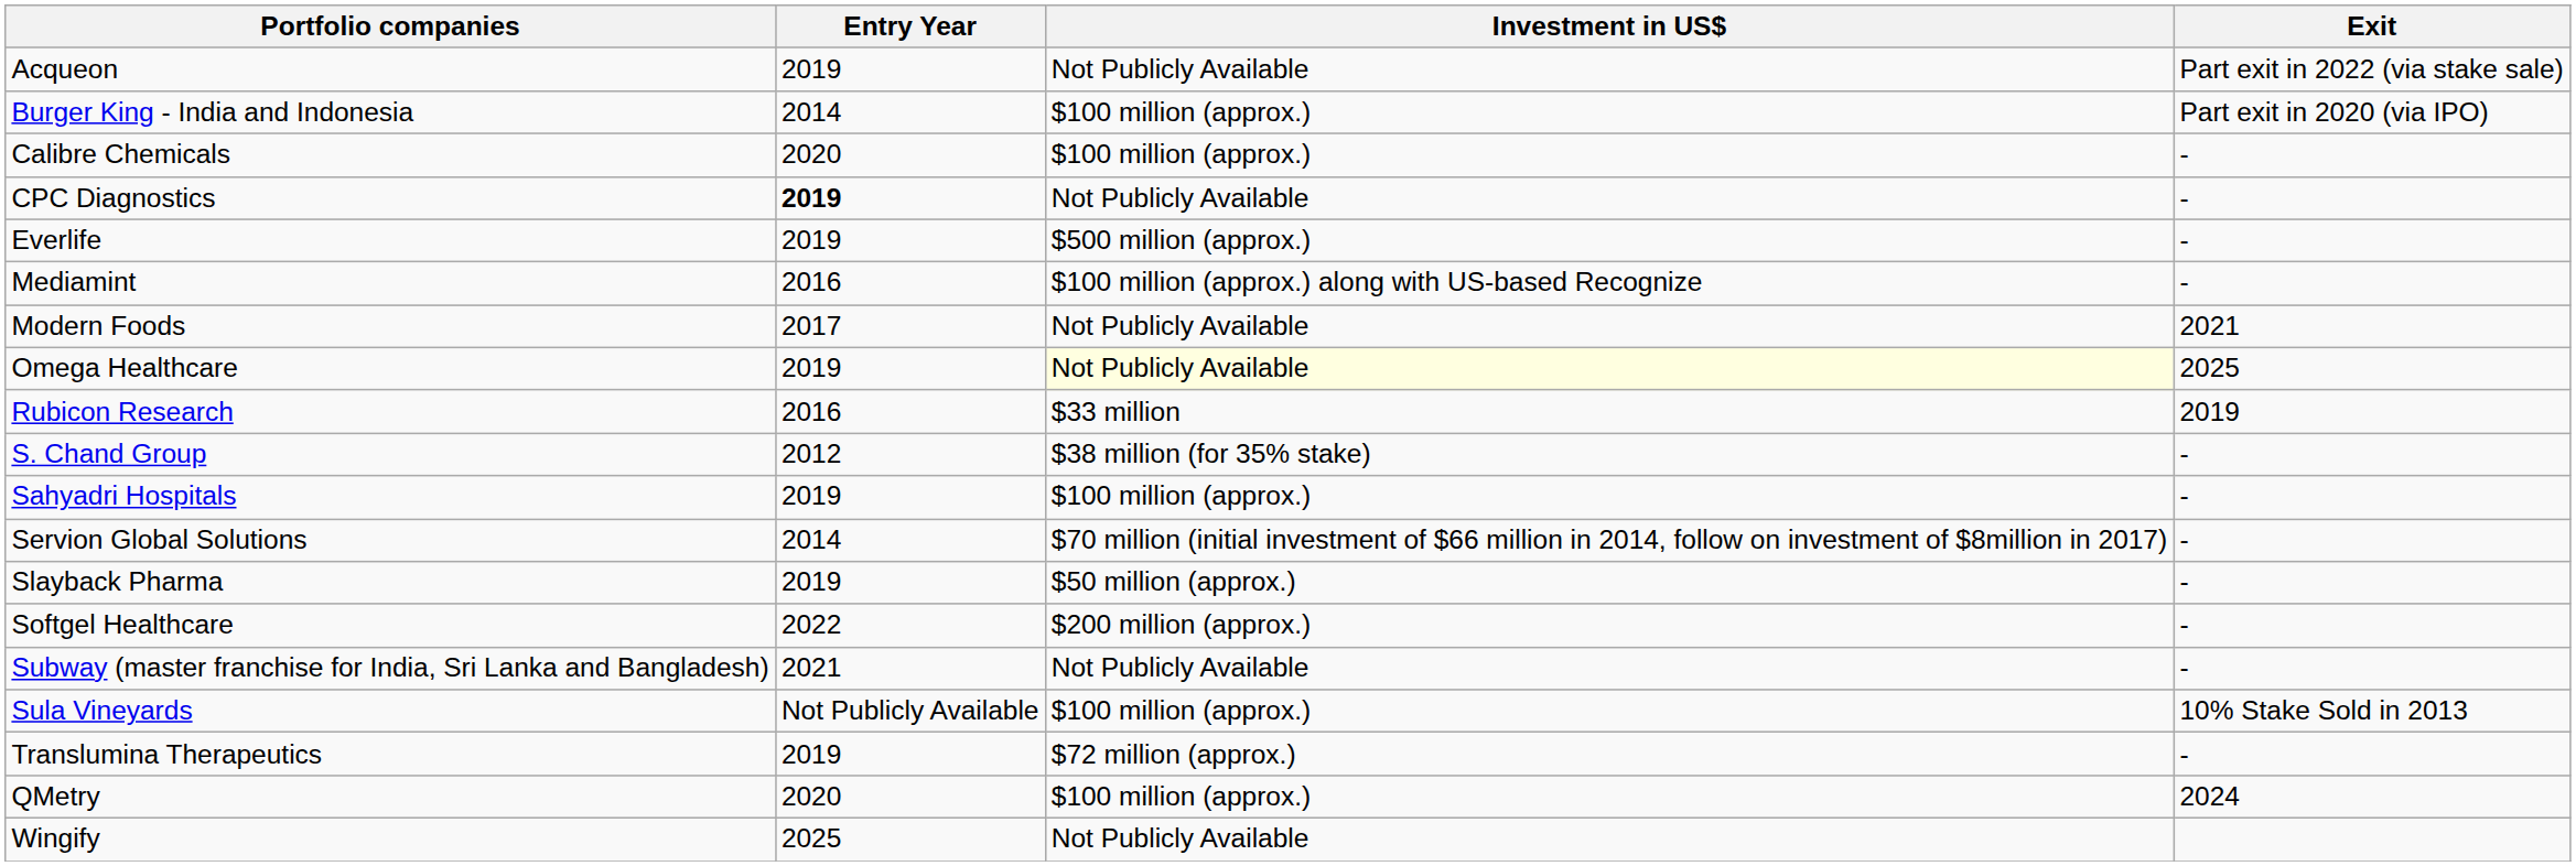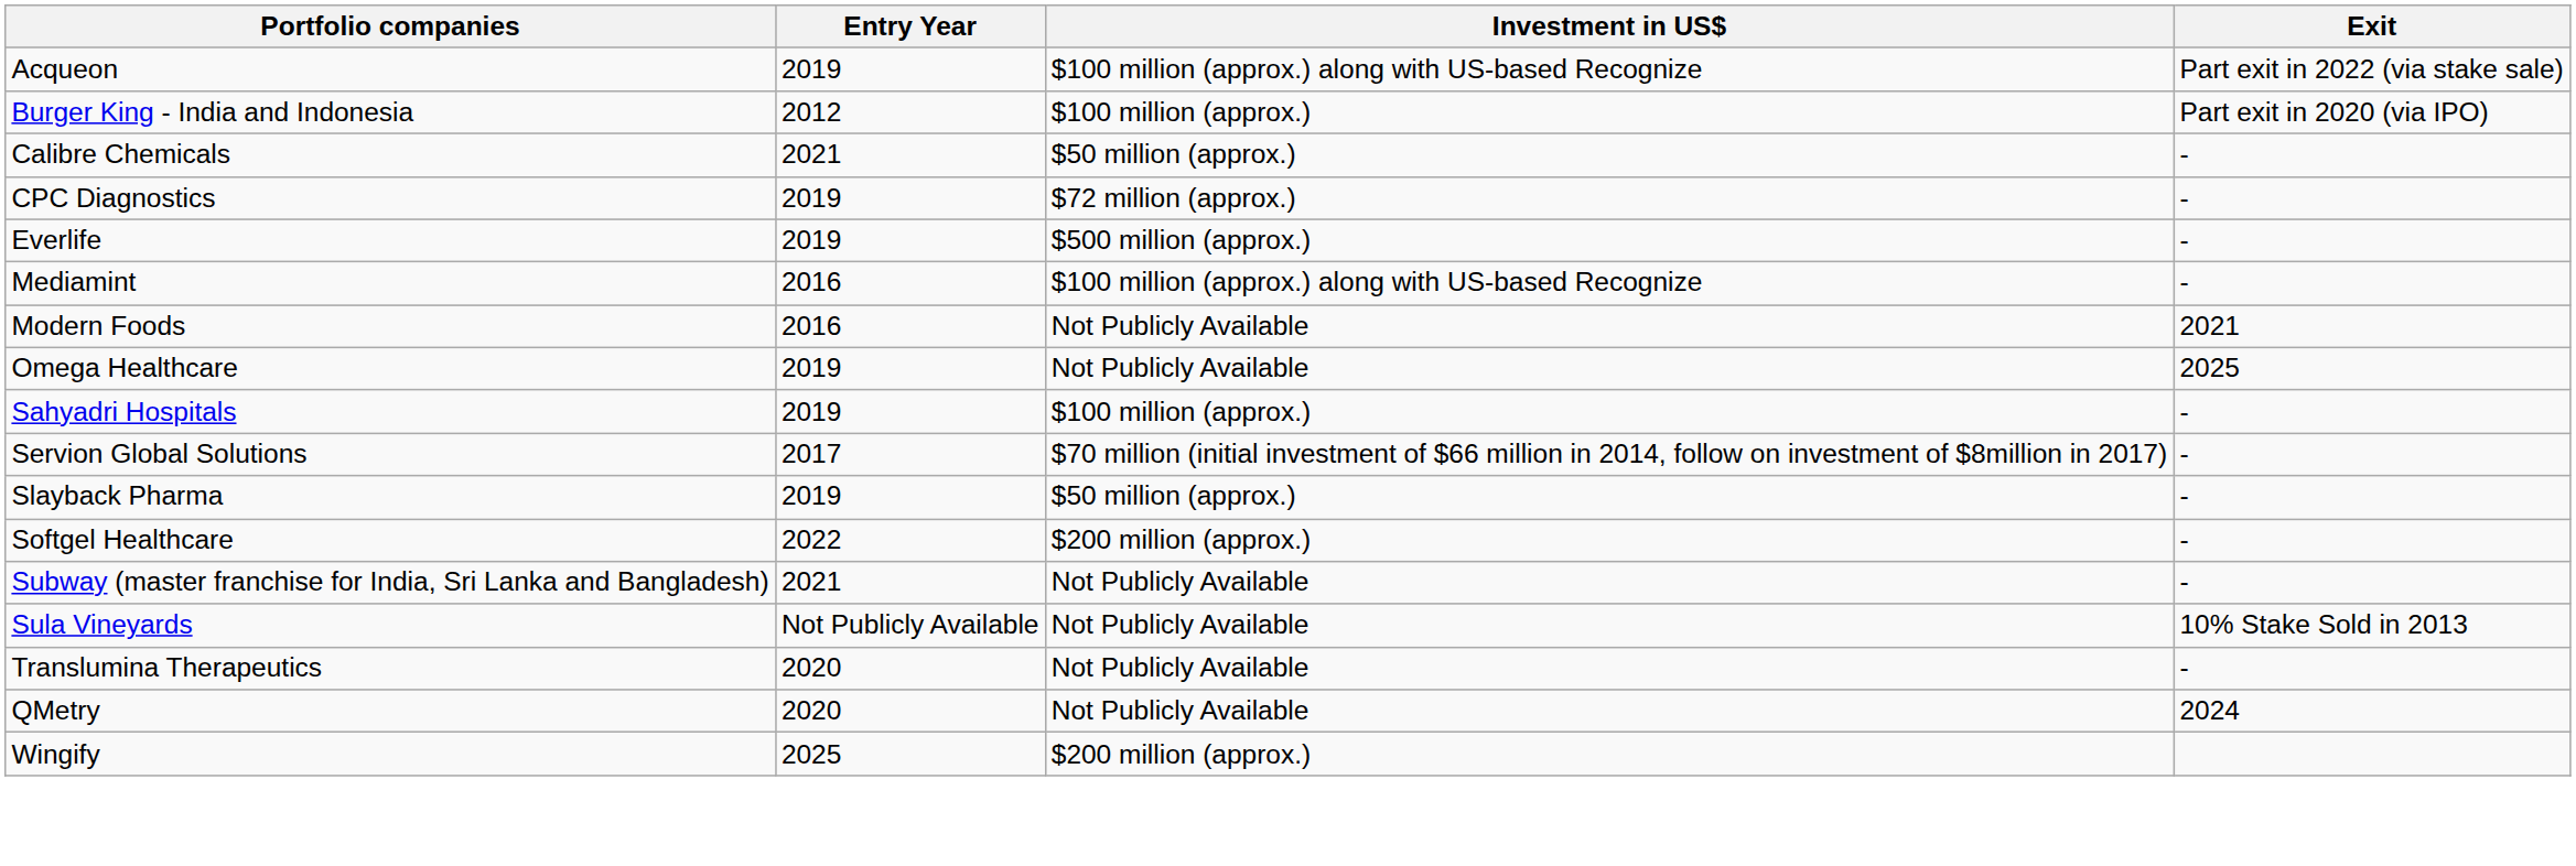 <table class="wikitable">
 <tr>
 <th>Portfolio companies</th>
 <th>Entry Year</th>
 <th>Investment in US$</th>
 <th>Exit</th>
 </tr>
 <tr>
 <td>Acqueon</td>
 <td>2019</td>
-<td>Not Publicly Available</td>
+<td>$100 million (approx.) along with US-based Recognize</td>
 <td>Part exit in 2022 (via stake sale)</td>
 </tr>
 <tr>
 <td><a href='#'>Burger King</a> - India and Indonesia</td>
-<td>2014</td>
+<td>2012</td>
 <td>$100 million (approx.)</td>
 <td>Part exit in 2020 (via IPO)</td>
 </tr>
 <tr>
 <td>Calibre Chemicals</td>
-<td>2020</td>
-<td>$100 million (approx.)</td>
+<td>2021</td>
+<td>$50 million (approx.)</td>
 <td>-</td>
 </tr>
 <tr>
 <td>CPC Diagnostics</td>
-<td><strong>2019</strong></td>
-<td>Not Publicly Available</td>
+<td>2019</td>
+<td>$72 million (approx.)</td>
 <td>-</td>
 </tr>
 <tr>
 <td>Everlife</td>
 <td>2019</td>
 <td>$500 million (approx.)</td>
 <td>-</td>
 </tr>
 <tr>
 <td>Mediamint</td>
 <td>2016</td>
 <td>$100 million (approx.) along with US-based Recognize</td>
 <td>-</td>
 </tr>
 <tr>
 <td>Modern Foods</td>
-<td>2017</td>
+<td>2016</td>
 <td>Not Publicly Available</td>
 <td>2021</td>
 </tr>
 <tr>
 <td>Omega Healthcare</td>
 <td>2019</td>
-<td style="background: lightyellow;">Not Publicly Available</td>
+<td>Not Publicly Available</td>
 <td>2025</td>
-</tr>
-<tr>
-<td><a href='#'>Rubicon Research</a></td>
-<td>2016</td>
-<td>$33 million</td>
-<td>2019</td>
-</tr>
-<tr>
-<td><a href='#'>S. Chand Group</a></td>
-<td>2012</td>
-<td>$38 million (for 35% stake)</td>
-<td>-</td>
 </tr>
 <tr>
 <td><a href='#'>Sahyadri Hospitals</a></td>
 <td>2019</td>
 <td>$100 million (approx.)</td>
 <td>-</td>
 </tr>
 <tr>
 <td>Servion Global Solutions</td>
-<td>2014</td>
+<td>2017</td>
 <td>$70 million (initial investment of $66 million in 2014, follow on investment of $8million in 2017)</td>
 <td>-</td>
 </tr>
 <tr>
 <td>Slayback Pharma</td>
 <td>2019</td>
 <td>$50 million (approx.)</td>
 <td>-</td>
 </tr>
 <tr>
 <td>Softgel Healthcare</td>
 <td>2022</td>
 <td>$200 million (approx.)</td>
 <td>-</td>
 </tr>
 <tr>
 <td><a href='#'>Subway</a> (master franchise for India, Sri Lanka and Bangladesh)</td>
 <td>2021</td>
 <td>Not Publicly Available</td>
 <td>-</td>
 </tr>
 <tr>
 <td><a href='#'>Sula Vineyards</a></td>
 <td>Not Publicly Available</td>
-<td>$100 million (approx.)</td>
+<td>Not Publicly Available</td>
 <td>10% Stake Sold in 2013</td>
 </tr>
 <tr>
 <td>Translumina Therapeutics</td>
-<td>2019</td>
-<td>$72 million (approx.)</td>
+<td>2020</td>
+<td>Not Publicly Available</td>
 <td>-</td>
 </tr>
 <tr>
 <td>QMetry</td>
 <td>2020</td>
-<td>$100 million (approx.)</td>
+<td>Not Publicly Available</td>
 <td>2024</td>
 </tr>
 <tr>
 <td>Wingify</td>
 <td>2025</td>
-<td>Not Publicly Available</td>
+<td>$200 million (approx.)</td>
 <td></td>
 </tr>
 </table>
